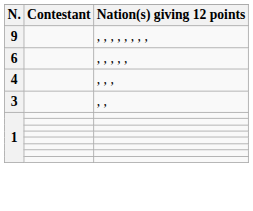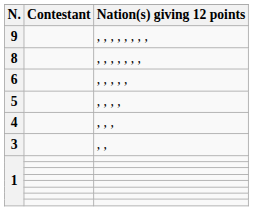 <table class="wikitable plainrowheaders">
 <tr>
 </tr>
 <tr>
 <th scope="col">N.</th>
 <th scope="col">Contestant</th>
 <th scope="col">Nation(s) giving 12 points</th>
 </tr>
 <tr>
 <th scope="row">9</th>
 <td></td>
 <td>, , , , , , , , </td>
 </tr>
 <tr>
+<th scope="row">8</th>
+<td></td>
+<td>, , , , , , , </td>
+</tr>
+<tr>
 <th scope="row">6</th>
 <td></td>
 <td>, <strong></strong>, , , , </td>
+</tr>
+<tr>
+<th scope="row">5</th>
+<td></td>
+<td>, , , <strong></strong>, <strong></strong></td>
 </tr>
 <tr>
 <th scope="row">4</th>
 <td></td>
 <td><strong></strong>, <strong></strong>, , </td>
 </tr>
 <tr>
 <th scope="row">3</th>
 <td></td>
 <td>, , </td>
 </tr>
 <tr>
 <th scope="row" rowspan="8">1</th>
 <td></td>
 <td></td>
 </tr>
 <tr>
 <td></td>
 <td><strong></strong></td>
 </tr>
 <tr>
 <td></td>
 <td></td>
 </tr>
 <tr>
 <td></td>
 <td><strong></strong></td>
 </tr>
 <tr>
 <td></td>
 <td></td>
 </tr>
 <tr>
 <td></td>
 <td><strong></strong></td>
 </tr>
 <tr>
 <td></td>
 <td></td>
 </tr>
 <tr>
 <td></td>
 <td><strong></strong></td>
 </tr>
 </table>
